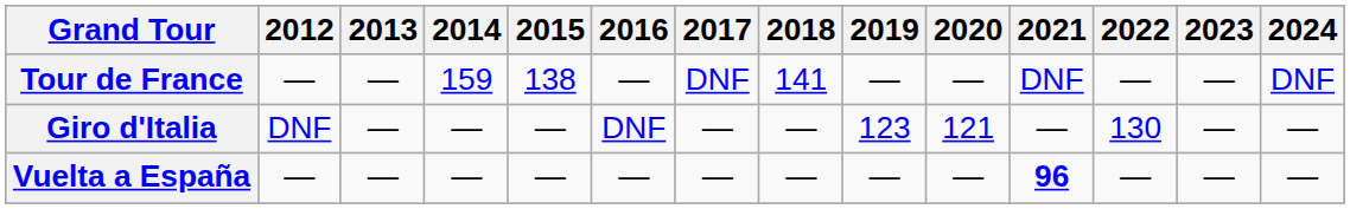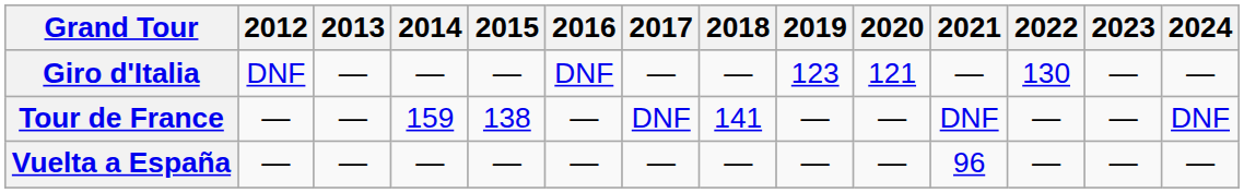 <table class="wikitable plainrowheaders">
 <tr>
 <th scope="col"><a href='#'>Grand Tour</a></th>
 <th scope="col">2012</th>
 <th scope="col">2013</th>
 <th scope="col">2014</th>
 <th scope="col">2015</th>
 <th scope="col">2016</th>
 <th scope="col">2017</th>
 <th scope="col">2018</th>
 <th scope="col">2019</th>
 <th scope="col">2020</th>
 <th scope="col">2021</th>
 <th scope="col">2022</th>
 <th scope="col">2023</th>
 <th scope="col">2024</th>
 </tr>
 <tr style="text-align:center;">
+<th scope="row"> <a href='#'>Giro d'Italia</a></th>
+<td><a href='#'>DNF</a></td>
+<td>—</td>
+<td>—</td>
+<td>—</td>
+<td><a href='#'>DNF</a></td>
+<td>—</td>
+<td>—</td>
+<td><a href='#'>123</a></td>
+<td><a href='#'>121</a></td>
+<td>—</td>
+<td><a href='#'>130</a></td>
+<td>—</td>
+<td>—</td>
+</tr>
+<tr style="text-align:center;">
 <th scope="row"> <a href='#'>Tour de France</a></th>
 <td>—</td>
 <td>—</td>
 <td><a href='#'>159</a></td>
 <td><a href='#'>138</a></td>
 <td>—</td>
 <td><a href='#'>DNF</a></td>
 <td><a href='#'>141</a></td>
 <td>—</td>
 <td>—</td>
 <td><a href='#'>DNF</a></td>
 <td>—</td>
 <td>—</td>
 <td><a href='#'>DNF</a></td>
 </tr>
 <tr style="text-align:center;">
-<th scope="row"> <a href='#'>Giro d'Italia</a></th>
-<td><a href='#'>DNF</a></td>
-<td>—</td>
-<td>—</td>
-<td>—</td>
-<td><a href='#'>DNF</a></td>
-<td>—</td>
-<td>—</td>
-<td><a href='#'>123</a></td>
-<td><a href='#'>121</a></td>
-<td>—</td>
-<td><a href='#'>130</a></td>
-<td>—</td>
-<td>—</td>
-</tr>
-<tr style="text-align:center;">
 <th scope="row"> <a href='#'>Vuelta a España</a></th>
 <td>—</td>
 <td>—</td>
 <td>—</td>
 <td>—</td>
 <td>—</td>
 <td>—</td>
 <td>—</td>
 <td>—</td>
 <td>—</td>
-<td><strong><a href='#'>96</a></strong></td>
+<td><a href='#'>96</a></td>
 <td>—</td>
 <td>—</td>
 <td>—</td>
 </tr>
 </table>
